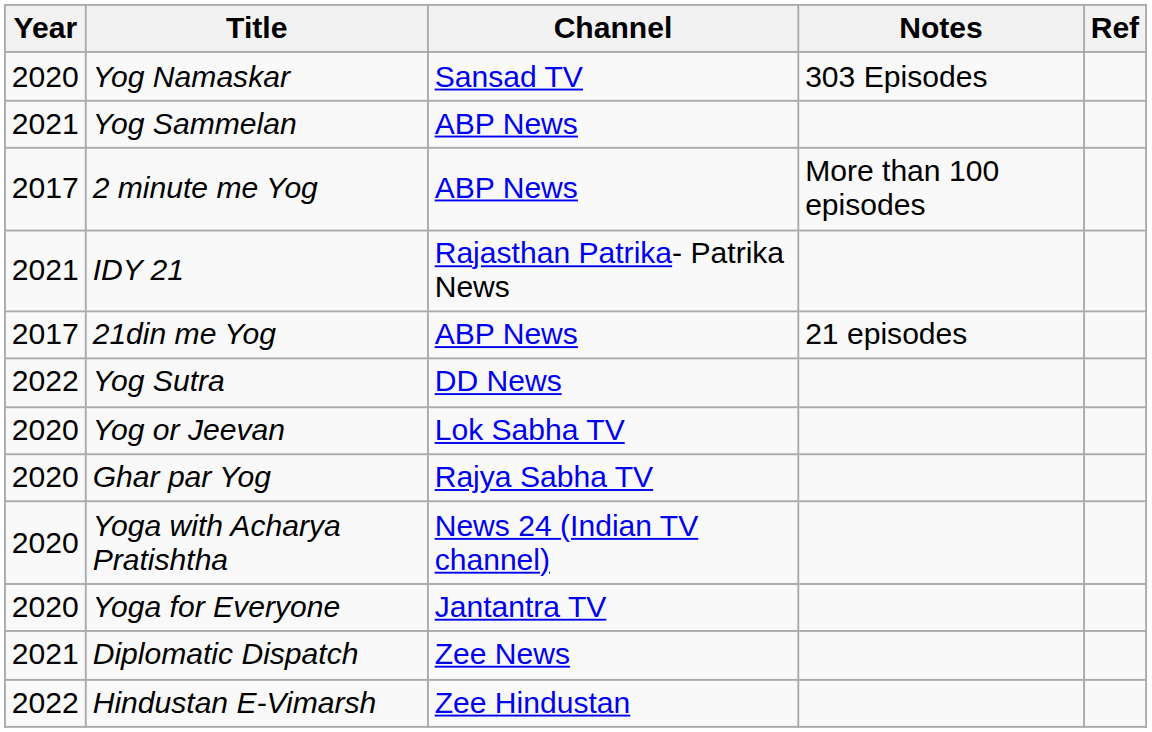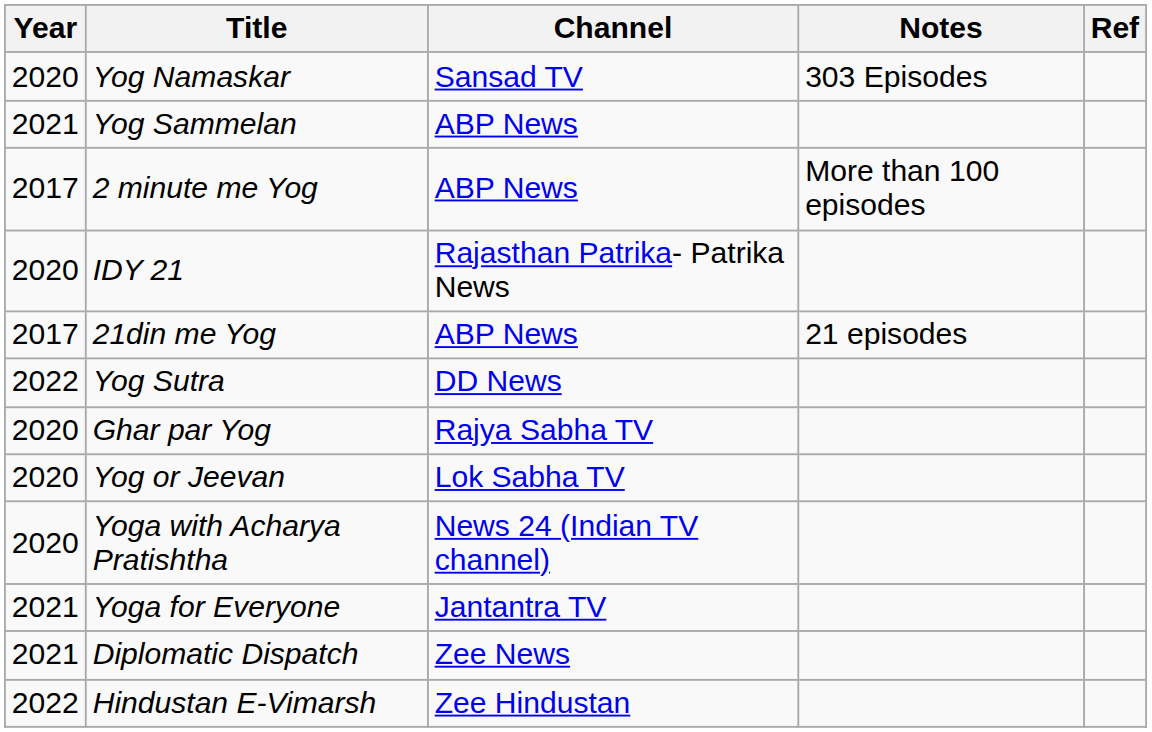 <table class="wikitable sortable plainrowheaders">
 <tr style="text-align:center;">
 <th scope="col">Year</th>
 <th scope="col">Title</th>
 <th scope="col">Channel</th>
 <th class="unsortable" scope="col">Notes</th>
 <th class="unsortable" scope="col">Ref</th>
 </tr>
 <tr>
 <td>2020</td>
 <td scope="row"><em>Yog Namaskar</em></td>
 <td><a href='#'>Sansad TV</a></td>
 <td>303 Episodes</td>
 <td></td>
 </tr>
 <tr>
 <td>2021</td>
 <td scope="row"><em>Yog Sammelan</em></td>
 <td><a href='#'>ABP News</a></td>
 <td></td>
 <td></td>
 </tr>
 <tr>
 <td>2017</td>
 <td scope="row"><em>2 minute me Yog</em></td>
 <td><a href='#'>ABP News</a></td>
 <td>More than 100 episodes</td>
 <td></td>
 </tr>
 <tr>
-<td>2021</td>
+<td>2020</td>
 <td scope="row"><em>IDY 21</em></td>
 <td><a href='#'>Rajasthan Patrika</a>- Patrika News</td>
 <td></td>
 <td></td>
 </tr>
 <tr>
 <td>2017</td>
 <td scope="row"><em>21din me Yog</em></td>
 <td><a href='#'>ABP News</a></td>
 <td>21 episodes</td>
 <td></td>
 </tr>
 <tr>
 <td>2022</td>
 <td scope="row"><em>Yog Sutra</em></td>
 <td><a href='#'>DD News</a></td>
 <td></td>
 <td></td>
 </tr>
 <tr>
 <td>2020</td>
-<td scope="row"><em>Yog or Jeevan</em></td>
-<td><a href='#'>Lok Sabha TV</a></td>
+<td scope="row"><em>Ghar par Yog</em></td>
+<td><a href='#'>Rajya Sabha TV</a></td>
 <td></td>
 <td></td>
 </tr>
 <tr>
 <td>2020</td>
-<td scope="row"><em>Ghar par Yog</em></td>
-<td><a href='#'>Rajya Sabha TV</a></td>
+<td scope="row"><em>Yog or Jeevan</em></td>
+<td><a href='#'>Lok Sabha TV</a></td>
 <td></td>
 <td></td>
 </tr>
 <tr>
 <td>2020</td>
 <td scope="row"><em>Yoga with Acharya Pratishtha</em></td>
 <td><a href='#'>News 24 (Indian TV channel)</a></td>
 <td></td>
 <td></td>
 </tr>
 <tr>
-<td>2020</td>
+<td>2021</td>
 <td scope="row"><em>Yoga for Everyone</em></td>
 <td><a href='#'>Jantantra TV</a></td>
 <td></td>
 <td></td>
 </tr>
 <tr>
 <td>2021</td>
 <td scope="row"><em>Diplomatic Dispatch</em></td>
 <td><a href='#'>Zee News</a></td>
 <td></td>
 <td></td>
 </tr>
 <tr>
 <td>2022</td>
 <td scope="row"><em>Hindustan E-Vimarsh</em></td>
 <td><a href='#'>Zee Hindustan</a></td>
 <td></td>
 <td><br></td>
 </tr>
 </table>
